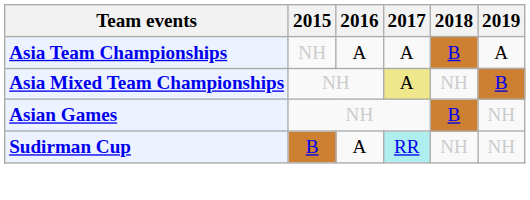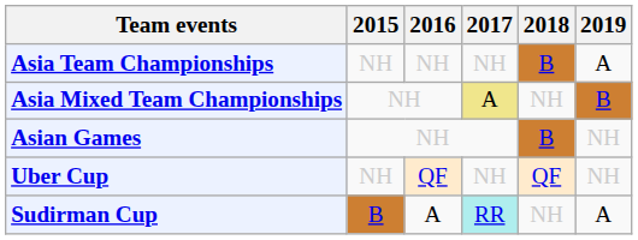 <table class="wikitable" style="font-size: 90%; text-align:center">
 <tr>
 <th>Team events</th>
 <th>2015</th>
 <th>2016</th>
 <th>2017</th>
 <th>2018</th>
 <th>2019</th>
 </tr>
 <tr>
 <td bgcolor="#ECF2FF"; align="left"><strong><a href='#'>Asia Team Championships</a></strong></td>
 <td style=color:#ccc>NH</td>
-<td>A</td>
-<td>A</td>
+<td style=color:#ccc>NH</td>
+<td style=color:#ccc>NH</td>
 <td bgcolor=CD7F32><a href='#'>B</a></td>
 <td>A</td>
 </tr>
 <tr>
 <td bgcolor="#ECF2FF"; align="left"><strong><a href='#'>Asia Mixed Team Championships</a></strong></td>
 <td colspan="2" style=color:#ccc>NH</td>
 <td style="background: khaki;">A</td>
 <td style=color:#ccc>NH</td>
 <td bgcolor=CD7F32><a href='#'>B</a></td>
 </tr>
 <tr>
 <td bgcolor="#ECF2FF"; align="left"><strong><a href='#'>Asian Games</a></strong></td>
 <td colspan="3" style=color:#ccc>NH</td>
 <td bgcolor=CD7F32><a href='#'>B</a></td>
 <td style=color:#ccc>NH</td>
 </tr>
 <tr>
+<td bgcolor="#ECF2FF"; align="left"><strong><a href='#'>Uber Cup</a></strong></td>
+<td style=color:#ccc>NH</td>
+<td bgcolor=FFEBCD><a href='#'>QF</a></td>
+<td style=color:#ccc>NH</td>
+<td bgcolor=FFEBCD><a href='#'>QF</a></td>
+<td style=color:#ccc>NH</td>
+</tr>
+<tr>
 <td bgcolor="#ECF2FF"; align="left"><strong><a href='#'>Sudirman Cup</a></strong></td>
 <td bgcolor=CD7F32><a href='#'>B</a></td>
 <td>A</td>
 <td bgcolor=AFEEEE><a href='#'>RR</a></td>
 <td style=color:#ccc>NH</td>
-<td style=color:#ccc>NH</td>
+<td>A</td>
 </tr>
 </table>
